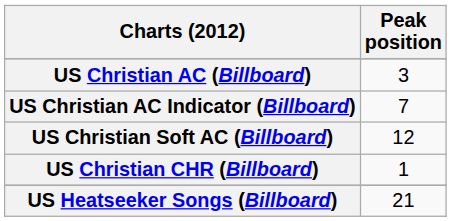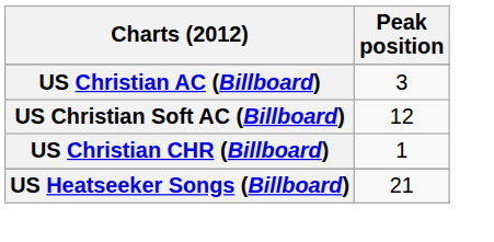 <table class="wikitable sortable plainrowheaders" style="text-align:center; float:left; margin-right:1em;">
 <tr>
 <th>Charts (2012)</th>
 <th>Peak<br>position</th>
 </tr>
 <tr>
 </tr>
 <tr>
 </tr>
 <tr>
 </tr>
 <tr>
 <th scope="row" text-align="left">US <a href='#'>Christian AC</a> (<em><a href='#'>Billboard</a></em>)</th>
 <td>3</td>
 </tr>
 <tr>
-<th scope="row" text-align="left">US Christian AC Indicator (<em><a href='#'>Billboard</a></em>)</th>
-<td align="center">7</td>
-</tr>
-<tr>
 <th scope="row" text-align="left">US Christian Soft AC (<em><a href='#'>Billboard</a></em>)</th>
 <td align="center">12</td>
 </tr>
 <tr>
 <th scope="row" text-align="left">US <a href='#'>Christian CHR</a> (<em><a href='#'>Billboard</a></em>)</th>
 <td align="center">1</td>
 </tr>
 <tr>
 </tr>
 <tr>
 <th scope="row" text-align="left">US <a href='#'>Heatseeker Songs</a> (<em><a href='#'>Billboard</a></em>)</th>
 <td align="center">21</td>
 </tr>
 </table>
